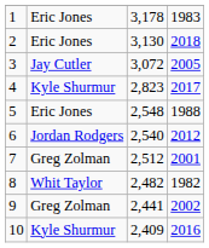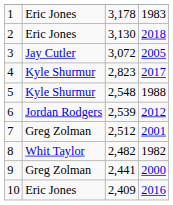 <table class="wikitable">
 <tr>
 </tr>
 <tr>
 <td>1</td>
 <td>Eric Jones</td>
 <td>3,178</td>
 <td>1983</td>
 </tr>
 <tr>
 <td>2</td>
 <td>Eric Jones</td>
 <td>3,130</td>
 <td><a href='#'>2018</a></td>
 </tr>
 <tr>
 <td>3</td>
 <td><a href='#'>Jay Cutler</a></td>
 <td>3,072</td>
 <td><a href='#'>2005</a></td>
 </tr>
 <tr>
 <td>4</td>
 <td><a href='#'>Kyle Shurmur</a></td>
 <td>2,823</td>
 <td><a href='#'>2017</a></td>
 </tr>
 <tr>
 <td>5</td>
-<td>Eric Jones</td>
+<td><a href='#'>Kyle Shurmur</a></td>
 <td>2,548</td>
 <td>1988</td>
 </tr>
 <tr>
 <td>6</td>
 <td><a href='#'>Jordan Rodgers</a></td>
-<td>2,540</td>
+<td>2,539</td>
 <td><a href='#'>2012</a></td>
 </tr>
 <tr>
 <td>7</td>
 <td>Greg Zolman</td>
 <td>2,512</td>
 <td><a href='#'>2001</a></td>
 </tr>
 <tr>
 <td>8</td>
 <td><a href='#'>Whit Taylor</a></td>
 <td>2,482</td>
 <td>1982</td>
 </tr>
 <tr>
 <td>9</td>
 <td>Greg Zolman</td>
 <td>2,441</td>
-<td><a href='#'>2002</a></td>
+<td><a href='#'>2000</a></td>
 </tr>
 <tr>
 <td>10</td>
-<td><a href='#'>Kyle Shurmur</a></td>
+<td>Eric Jones</td>
 <td>2,409</td>
 <td><a href='#'>2016</a></td>
 </tr>
 </table>
